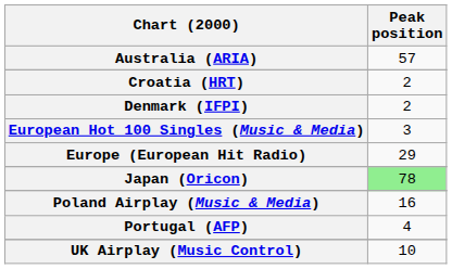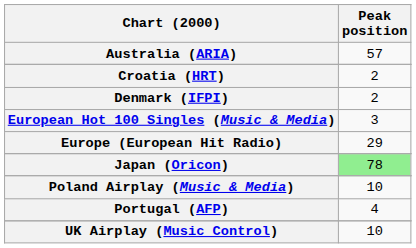 <table class="wikitable sortable plainrowheaders">
 <tr>
 <th>Chart (2000)</th>
 <th>Peak<br>position</th>
 </tr>
 <tr>
 <th scope="row">Australia (<a href='#'>ARIA</a>)</th>
 <td style="text-align:center;">57</td>
 </tr>
 <tr>
 </tr>
 <tr>
 </tr>
 <tr>
 <th scope="row">Croatia (<a href='#'>HRT</a>)</th>
 <td align="center">2</td>
 </tr>
 <tr>
 <th scope="row">Denmark (<a href='#'>IFPI</a>)</th>
 <td style="text-align:center;">2</td>
 </tr>
 <tr>
 <th scope="row"><a href='#'>European Hot 100 Singles</a> (<em><a href='#'>Music & Media</a></em>)</th>
 <td style="text-align:center;">3</td>
 </tr>
 <tr>
 <th scope="row">Europe (European Hit Radio)</th>
 <td style="text-align:center;">29</td>
 </tr>
 <tr>
 </tr>
 <tr>
 <th scope="row">Japan (<a href='#'>Oricon</a>)</th>
 <td style="background: lightgreen; text-align:center;">78</td>
 </tr>
 <tr>
 </tr>
 <tr>
 </tr>
 <tr>
 <th scope="row">Poland Airplay (<em><a href='#'>Music & Media</a></em>)</th>
-<td style="text-align:center;">16</td>
+<td style="text-align:center;">10</td>
 </tr>
 <tr>
 <th scope="row">Portugal (<a href='#'>AFP</a>)</th>
 <td style="text-align:center;">4</td>
 </tr>
 <tr>
 </tr>
 <tr>
 </tr>
 <tr>
 </tr>
 <tr>
 <th scope="row">UK Airplay (<a href='#'>Music Control</a>)</th>
 <td align="center">10</td>
 </tr>
 </table>
